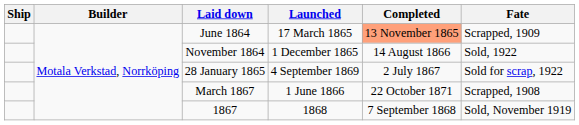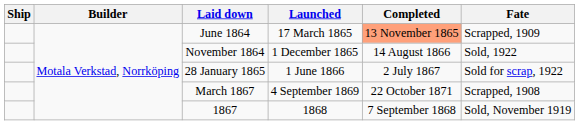 <table class="wikitable plainrowheaders">
 <tr>
 <th scope="col">Ship</th>
 <th scope="col">Builder</th>
 <th scope="col"><a href='#'>Laid down</a></th>
 <th scope="col"><a href='#'>Launched</a></th>
 <th scope="col">Completed</th>
 <th scope="col">Fate</th>
 </tr>
 <tr>
 <td scope="row"></td>
 <td rowspan=5><a href='#'>Motala Verkstad</a>, <a href='#'>Norrköping</a></td>
 <td align=center>June 1864</td>
 <td align=center>17 March 1865</td>
 <td align=center style="background: lightsalmon;">13 November 1865</td>
 <td>Scrapped, 1909</td>
 </tr>
 <tr>
 <td scope="row"></td>
 <td align=center>November 1864</td>
 <td align=center>1 December 1865</td>
 <td align=center>14 August 1866</td>
 <td>Sold, 1922</td>
 </tr>
 <tr>
 <td scope="row"></td>
 <td align=center>28 January 1865</td>
-<td align=center>4 September 1869</td>
+<td align=center>1 June 1866</td>
 <td align=center>2 July 1867</td>
 <td>Sold for <a href='#'>scrap</a>, 1922</td>
 </tr>
 <tr>
 <td scope="row"></td>
 <td align=center>March 1867</td>
-<td align=center>1 June 1866</td>
+<td align=center>4 September 1869</td>
 <td align=center>22 October 1871</td>
 <td>Scrapped, 1908</td>
 </tr>
 <tr>
 <td scope="row"></td>
 <td align=center>1867</td>
 <td align=center>1868</td>
 <td align=center>7 September 1868</td>
 <td>Sold, November 1919</td>
 </tr>
 </table>
